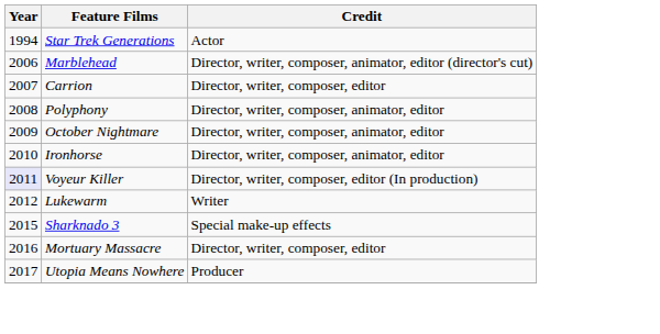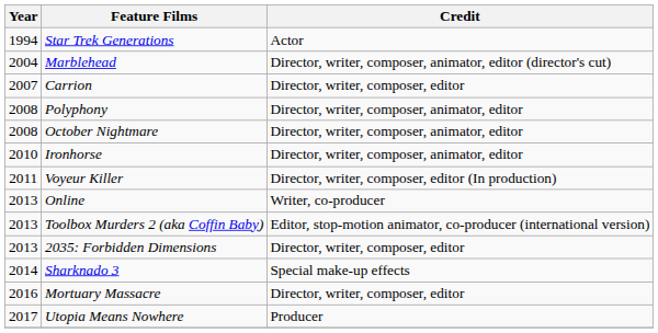 <table class="wikitable">
 <tr>
 <th width="33">Year</th>
 <th>Feature Films</th>
 <th>Credit</th>
 </tr>
 <tr>
 <td align="center">1994</td>
 <td><em><a href='#'>Star Trek Generations</a></em></td>
 <td>Actor</td>
 </tr>
 <tr>
-<td align="center">2006</td>
+<td align="center">2004</td>
 <td><em><a href='#'>Marblehead</a></em></td>
 <td>Director, writer, composer, animator, editor (director's cut)</td>
 </tr>
 <tr>
 <td align="center">2007</td>
 <td><em>Carrion</em></td>
 <td>Director, writer, composer, editor</td>
 </tr>
 <tr>
 <td align="center">2008</td>
 <td><em>Polyphony</em></td>
 <td>Director, writer, composer, animator, editor</td>
 </tr>
 <tr>
-<td align="center">2009</td>
+<td align="center">2008</td>
 <td><em>October Nightmare</em></td>
 <td>Director, writer, composer, animator, editor</td>
 </tr>
 <tr>
 <td align="center">2010</td>
 <td><em>Ironhorse</em></td>
 <td>Director, writer, composer, animator, editor</td>
 </tr>
 <tr>
-<td align="center" style="background: lavender;">2011</td>
+<td align="center">2011</td>
 <td><em>Voyeur Killer</em></td>
 <td>Director, writer, composer, editor (In production)</td>
 </tr>
 <tr>
-<td align="center">2012</td>
-<td><em>Lukewarm</em></td>
-<td>Writer</td>
+<td align="center">2013</td>
+<td><em>Online</em></td>
+<td>Writer, co-producer</td>
 </tr>
 <tr>
-<td align="center">2015</td>
+<td align="center">2013</td>
+<td><em>Toolbox Murders 2 (aka <a href='#'>Coffin Baby</a>)</em></td>
+<td>Editor, stop-motion animator, co-producer (international version)</td>
+</tr>
+<tr>
+<td align="center">2013</td>
+<td><em>2035: Forbidden Dimensions</em></td>
+<td>Director, writer, composer, editor</td>
+</tr>
+<tr>
+<td align="center">2014</td>
 <td><em><a href='#'>Sharknado 3</a></em></td>
 <td>Special make-up effects</td>
 </tr>
 <tr>
 <td align="center">2016</td>
 <td><em>Mortuary Massacre</em></td>
 <td>Director, writer, composer, editor</td>
 </tr>
 <tr>
 <td align="center">2017</td>
 <td><em>Utopia Means Nowhere</em></td>
 <td>Producer</td>
 </tr>
 <tr>
 </tr>
 </table>
